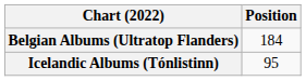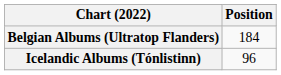 <table class="wikitable sortable plainrowheaders" style="text-align:center">
 <tr>
 <th scope="col">Chart (2022)</th>
 <th scope="col">Position</th>
 </tr>
 <tr>
 <th scope="row">Belgian Albums (Ultratop Flanders)</th>
 <td>184</td>
 </tr>
 <tr>
 <th scope="row">Icelandic Albums (Tónlistinn)</th>
-<td>95</td>
+<td>96</td>
 </tr>
 </table>
